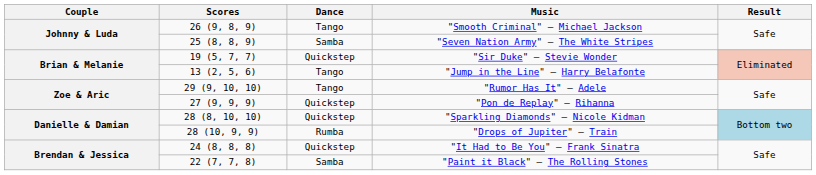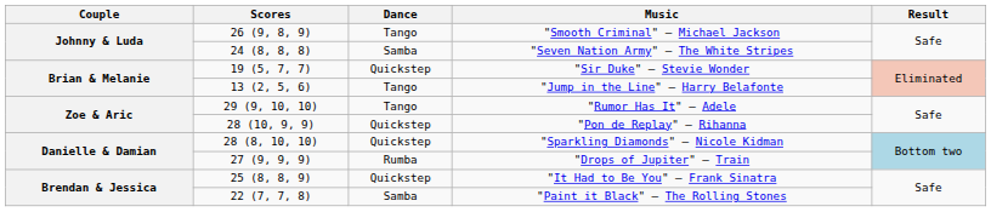 <table class="wikitable sortable" style="text-align:center; width: 90%">
 <tr>
 <th scope="col">Couple</th>
 <th scope="col">Scores</th>
 <th scope="col" class="unsortable">Dance</th>
 <th scope="col" class="unsortable">Music</th>
 <th scope="col" class="unsortable">Result</th>
 </tr>
 <tr>
 <th scope="row" rowspan="2">Johnny & Luda</th>
 <td>26 (9, 8, 9)</td>
 <td>Tango</td>
 <td>"<a href='#'>Smooth Criminal</a>" — <a href='#'>Michael Jackson</a></td>
 <td rowspan="2">Safe</td>
 </tr>
 <tr>
-<td>25 (8, 8, 9)</td>
+<td>24 (8, 8, 8)</td>
 <td>Samba</td>
 <td>"<a href='#'>Seven Nation Army</a>" — <a href='#'>The White Stripes</a></td>
 </tr>
 <tr>
 <th scope="row" rowspan="2">Brian & Melanie</th>
 <td>19 (5, 7, 7)</td>
 <td>Quickstep</td>
 <td>"<a href='#'>Sir Duke</a>" — <a href='#'>Stevie Wonder</a></td>
 <td rowspan="2" bgcolor="f4c7b8">Eliminated</td>
 </tr>
 <tr>
 <td>13 (2, 5, 6)</td>
 <td>Tango</td>
 <td>"<a href='#'>Jump in the Line</a>" — <a href='#'>Harry Belafonte</a></td>
 </tr>
 <tr>
 <th scope="row" rowspan="2">Zoe & Aric</th>
 <td>29 (9, 10, 10)</td>
 <td>Tango</td>
 <td>"<a href='#'>Rumor Has It</a>" — <a href='#'>Adele</a></td>
 <td rowspan="2">Safe</td>
 </tr>
 <tr>
-<td>27 (9, 9, 9)</td>
+<td>28 (10, 9, 9)</td>
 <td>Quickstep</td>
 <td>"<a href='#'>Pon de Replay</a>" — <a href='#'>Rihanna</a></td>
 </tr>
 <tr>
 <th scope="row" rowspan="2">Danielle & Damian</th>
 <td>28 (8, 10, 10)</td>
 <td>Quickstep</td>
 <td>"<a href='#'>Sparkling Diamonds</a>" — <a href='#'>Nicole Kidman</a></td>
 <td rowspan="2" bgcolor="lightblue">Bottom two</td>
 </tr>
 <tr>
-<td>28 (10, 9, 9)</td>
+<td>27 (9, 9, 9)</td>
 <td>Rumba</td>
 <td>"<a href='#'>Drops of Jupiter</a>" — <a href='#'>Train</a></td>
 </tr>
 <tr>
 <th scope="row" rowspan="2">Brendan & Jessica</th>
-<td>24 (8, 8, 8)</td>
+<td>25 (8, 8, 9)</td>
 <td>Quickstep</td>
 <td>"<a href='#'>It Had to Be You</a>" — <a href='#'>Frank Sinatra</a></td>
 <td rowspan="2">Safe</td>
 </tr>
 <tr>
 <td>22 (7, 7, 8)</td>
 <td>Samba</td>
 <td>"<a href='#'>Paint it Black</a>" — <a href='#'>The Rolling Stones</a></td>
 </tr>
 </table>
